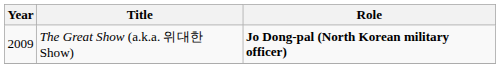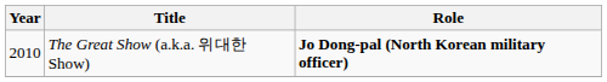 <table class="wikitable" style="width:600px">
 <tr>
 <th width=10>Year</th>
 <th>Title</th>
 <th>Role</th>
 </tr>
 <tr>
-<td>2009</td>
+<td>2010</td>
 <td><em>The Great Show</em> (a.k.a. 위대한 Show)</td>
 <td><strong>Jo Dong-pal (North Korean military officer)</strong></td>
 </tr>
 <tr>
 </tr>
 </table>
